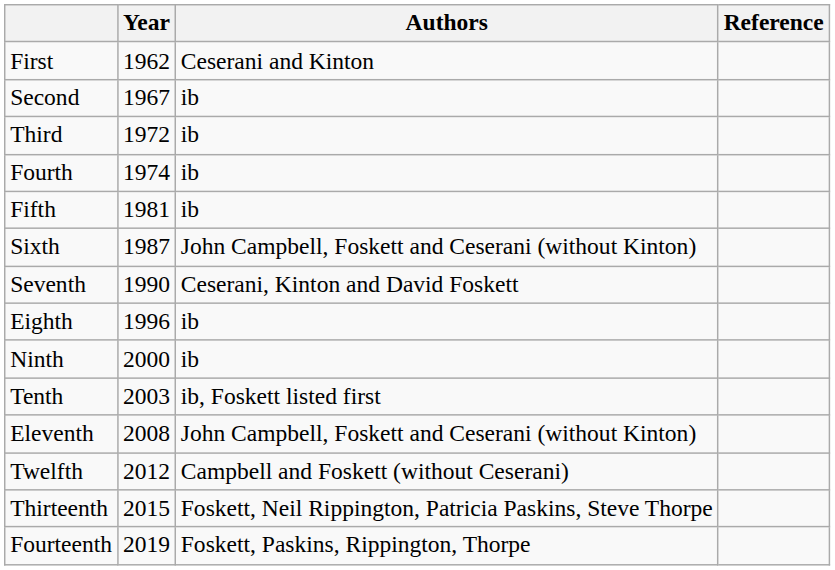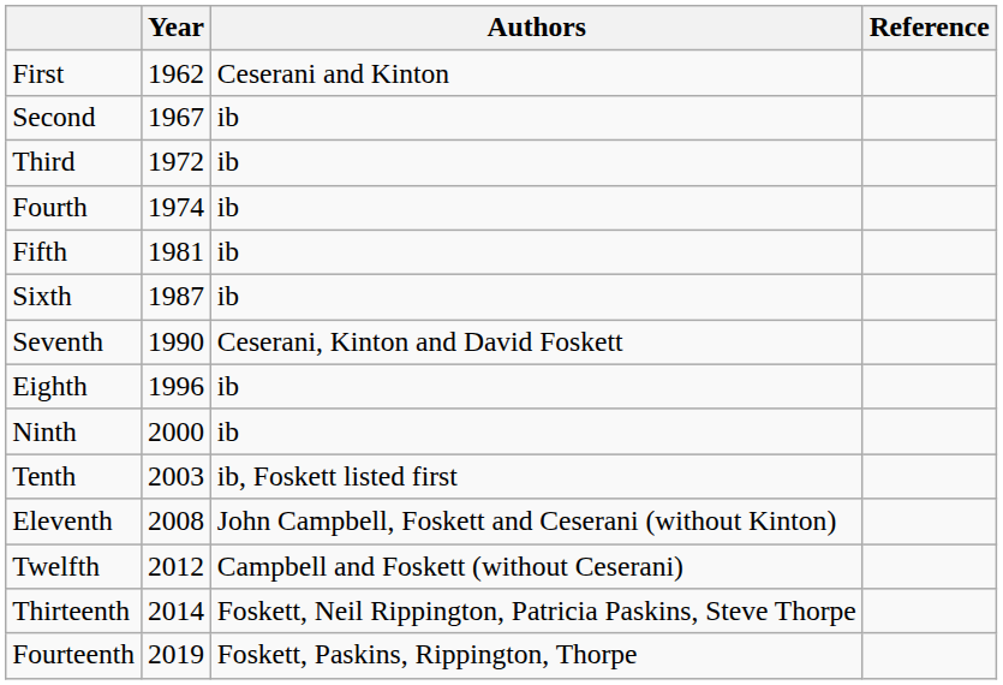 <table class="wikitable plainrowheaders" style="text-align: left; margin-right: 0;">
 <tr>
 <th scope="col"></th>
 <th scope="col">Year</th>
 <th scope="col">Authors</th>
 <th scope="col">Reference</th>
 </tr>
 <tr>
 <td>First</td>
 <td>1962</td>
 <td>Ceserani and Kinton</td>
 <td></td>
 </tr>
 <tr>
 <td>Second</td>
 <td>1967</td>
 <td>ib</td>
 <td></td>
 </tr>
 <tr>
 <td>Third</td>
 <td>1972</td>
 <td>ib</td>
 <td></td>
 </tr>
 <tr>
 <td>Fourth</td>
 <td>1974</td>
 <td>ib</td>
 <td></td>
 </tr>
 <tr>
 <td>Fifth</td>
 <td>1981</td>
 <td>ib</td>
 <td></td>
 </tr>
 <tr>
 <td>Sixth</td>
 <td>1987</td>
-<td>John Campbell, Foskett and Ceserani (without Kinton)</td>
+<td>ib</td>
 <td></td>
 </tr>
 <tr>
 <td>Seventh</td>
 <td>1990</td>
 <td>Ceserani, Kinton and David Foskett</td>
 <td></td>
 </tr>
 <tr>
 <td>Eighth</td>
 <td>1996</td>
 <td>ib</td>
 <td></td>
 </tr>
 <tr>
 <td>Ninth</td>
 <td>2000</td>
 <td>ib</td>
 <td></td>
 </tr>
 <tr>
 <td>Tenth</td>
 <td>2003</td>
 <td>ib, Foskett listed first</td>
 <td></td>
 </tr>
 <tr>
 <td>Eleventh</td>
 <td>2008</td>
 <td>John Campbell, Foskett and Ceserani (without Kinton)</td>
 <td></td>
 </tr>
 <tr>
 <td>Twelfth</td>
 <td>2012</td>
 <td>Campbell and Foskett (without Ceserani)</td>
 <td></td>
 </tr>
 <tr>
 <td>Thirteenth</td>
-<td>2015</td>
+<td>2014</td>
 <td>Foskett, Neil Rippington, Patricia Paskins, Steve Thorpe</td>
 <td></td>
 </tr>
 <tr>
 <td>Fourteenth</td>
 <td>2019</td>
 <td>Foskett, Paskins, Rippington, Thorpe</td>
 <td></td>
 </tr>
 </table>
